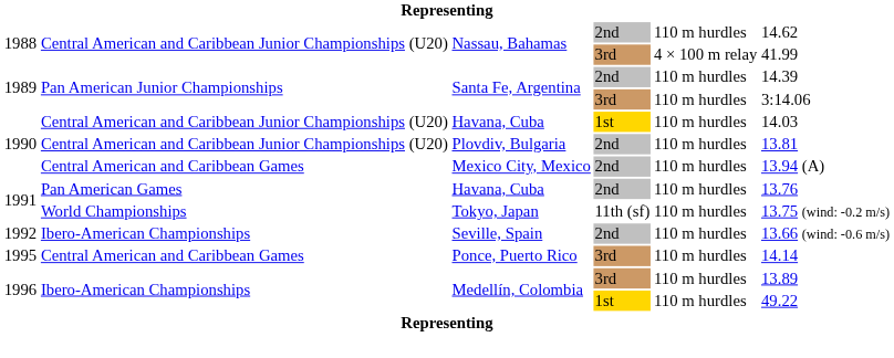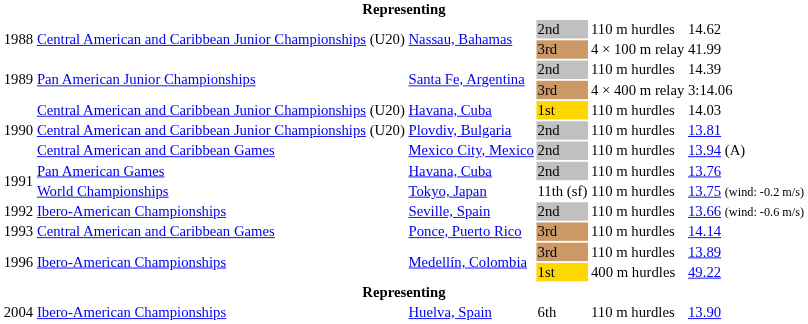 <table>
 <tr>
 <th colspan="6">Representing </th>
 </tr>
 <tr>
 <td rowspan=2>1988</td>
 <td rowspan=2><a href='#'>Central American and Caribbean Junior Championships</a> (U20)</td>
 <td rowspan=2><a href='#'>Nassau, Bahamas</a></td>
 <td bgcolor=silver>2nd</td>
 <td>110 m hurdles</td>
 <td>14.62</td>
 </tr>
 <tr>
 <td bgcolor=cc9966>3rd</td>
 <td>4 × 100 m relay</td>
 <td>41.99</td>
 </tr>
 <tr>
 <td rowspan=2>1989</td>
 <td rowspan=2><a href='#'>Pan American Junior Championships</a></td>
 <td rowspan=2><a href='#'>Santa Fe, Argentina</a></td>
 <td bgcolor=silver>2nd</td>
 <td>110 m hurdles</td>
 <td>14.39</td>
 </tr>
 <tr>
 <td bgcolor=cc9966>3rd</td>
-<td>110 m hurdles</td>
+<td>4 × 400 m relay</td>
 <td>3:14.06</td>
 </tr>
 <tr>
 <td rowspan=3>1990</td>
 <td><a href='#'>Central American and Caribbean Junior Championships</a> (U20)</td>
 <td><a href='#'>Havana, Cuba</a></td>
 <td bgcolor=gold>1st</td>
 <td>110 m hurdles</td>
 <td>14.03</td>
 </tr>
 <tr>
 <td><a href='#'>Central American and Caribbean Junior Championships</a> (U20)</td>
 <td><a href='#'>Plovdiv, Bulgaria</a></td>
 <td bgcolor=silver>2nd</td>
 <td>110 m hurdles</td>
 <td><a href='#'>13.81</a></td>
 </tr>
 <tr>
 <td><a href='#'>Central American and Caribbean Games</a></td>
 <td><a href='#'>Mexico City, Mexico</a></td>
 <td bgcolor=silver>2nd</td>
 <td>110 m hurdles</td>
 <td><a href='#'>13.94</a> (A)</td>
 </tr>
 <tr>
 <td rowspan=2>1991</td>
 <td><a href='#'>Pan American Games</a></td>
 <td><a href='#'>Havana, Cuba</a></td>
 <td bgcolor=silver>2nd</td>
 <td>110 m hurdles</td>
 <td><a href='#'>13.76</a></td>
 </tr>
 <tr>
 <td><a href='#'>World Championships</a></td>
 <td><a href='#'>Tokyo, Japan</a></td>
 <td>11th (sf)</td>
 <td>110 m hurdles</td>
 <td><a href='#'>13.75</a> <small>(wind: -0.2 m/s)</small></td>
 </tr>
 <tr>
 <td>1992</td>
 <td><a href='#'>Ibero-American Championships</a></td>
 <td><a href='#'>Seville, Spain</a></td>
 <td bgcolor=silver>2nd</td>
 <td>110 m hurdles</td>
 <td><a href='#'>13.66</a> <small>(wind: -0.6 m/s)</small></td>
 </tr>
 <tr>
-<td>1995</td>
+<td>1993</td>
 <td><a href='#'>Central American and Caribbean Games</a></td>
 <td><a href='#'>Ponce, Puerto Rico</a></td>
 <td bgcolor=cc9966>3rd</td>
 <td>110 m hurdles</td>
 <td><a href='#'>14.14</a></td>
 </tr>
 <tr>
 <td rowspan=2>1996</td>
 <td rowspan=2><a href='#'>Ibero-American Championships</a></td>
 <td rowspan=2><a href='#'>Medellín, Colombia</a></td>
 <td bgcolor=cc9966>3rd</td>
 <td>110 m hurdles</td>
 <td><a href='#'>13.89</a></td>
 </tr>
 <tr>
 <td bgcolor=gold>1st</td>
-<td>110 m hurdles</td>
+<td>400 m hurdles</td>
 <td><a href='#'>49.22</a></td>
 </tr>
 <tr>
 <th colspan="6">Representing </th>
 </tr>
+<tr>
+<td>2004</td>
+<td><a href='#'>Ibero-American Championships</a></td>
+<td><a href='#'>Huelva, Spain</a></td>
+<td>6th</td>
+<td>110 m hurdles</td>
+<td><a href='#'>13.90</a></td>
+</tr>
 </table>
